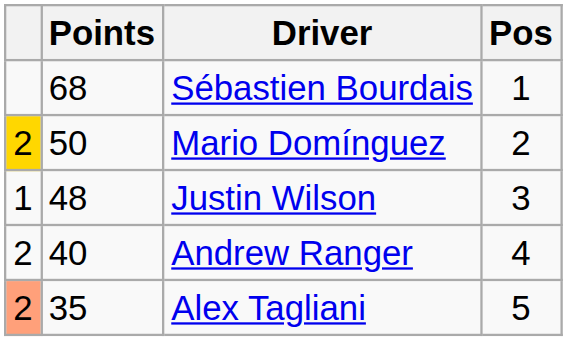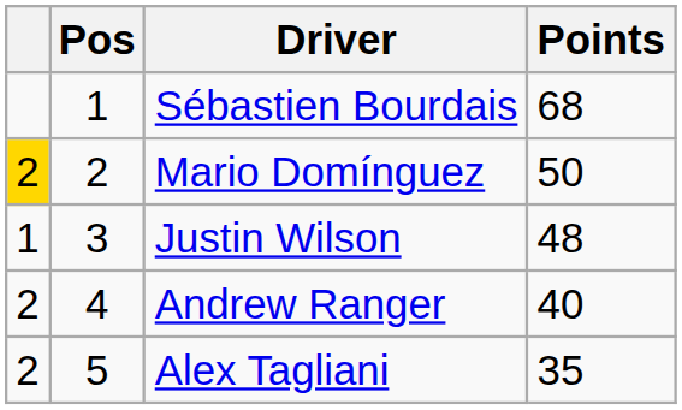 <table class="wikitable" style="font-size: 95%;">
 <tr>
 <th></th>
+<th>Pos</th>
+<th>Driver</th>
 <th>Points</th>
-<th>Driver</th>
-<th>Pos</th>
 </tr>
 <tr>
 <td align="left"></td>
+<td align="center">1</td>
+<td> <a href='#'>Sébastien Bourdais</a></td>
 <td align="left">68</td>
-<td> <a href='#'>Sébastien Bourdais</a></td>
-<td align="center">1</td>
 </tr>
 <tr>
 <td align="left" style="background: gold;"> 2</td>
+<td align="center">2</td>
+<td> <a href='#'>Mario Domínguez</a></td>
 <td align="left">50</td>
-<td> <a href='#'>Mario Domínguez</a></td>
-<td align="center">2</td>
 </tr>
 <tr>
 <td align="left"> 1</td>
+<td align="center">3</td>
+<td> <a href='#'>Justin Wilson</a></td>
 <td align="left">48</td>
-<td> <a href='#'>Justin Wilson</a></td>
-<td align="center">3</td>
 </tr>
 <tr>
 <td align="left"> 2</td>
+<td align="center">4</td>
+<td> <a href='#'>Andrew Ranger</a></td>
 <td align="left">40</td>
-<td> <a href='#'>Andrew Ranger</a></td>
-<td align="center">4</td>
 </tr>
 <tr>
-<td align="left" style="background: lightsalmon;"> 2</td>
+<td align="left"> 2</td>
+<td align="center">5</td>
+<td> <a href='#'>Alex Tagliani</a></td>
 <td align="left">35</td>
-<td> <a href='#'>Alex Tagliani</a></td>
-<td align="center">5</td>
 </tr>
 </table>
